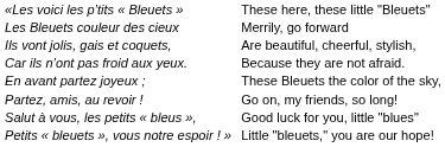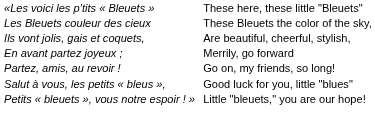 <table>
 <tr ---->
 <td><em>«Les voici les p’tits « Bleuets »</em></td>
 <td></td>
 <td></td>
 <td>These here, these little "Bleuets"</td>
 </tr>
 <tr ---->
 <td><em>Les Bleuets couleur des cieux</em></td>
 <td></td>
 <td></td>
-<td>Merrily, go forward</td>
+<td>These Bleuets the color of the sky,</td>
 </tr>
 <tr ---->
 <td><em>Ils vont jolis, gais et coquets,</em></td>
 <td></td>
 <td></td>
 <td>Are beautiful, cheerful, stylish,</td>
 </tr>
 <tr ---->
-<td><em>Car ils n’ont pas froid aux yeux.</em></td>
-<td></td>
-<td></td>
-<td>Because they are not afraid.</td>
-</tr>
-<tr ---->
 <td><em>En avant partez joyeux ;</em></td>
 <td></td>
 <td></td>
-<td>These Bleuets the color of the sky,</td>
+<td>Merrily, go forward</td>
 </tr>
 <tr ---->
 <td><em>Partez, amis, au revoir !</em></td>
 <td></td>
 <td></td>
 <td>Go on, my friends, so long!</td>
 </tr>
 <tr ---->
 <td><em>Salut à vous, les petits « bleus »,</em></td>
 <td></td>
 <td></td>
 <td>Good luck for you, little "blues"</td>
 </tr>
 <tr ---->
 <td><em>Petits « bleuets », vous notre espoir ! »</em></td>
 <td></td>
 <td></td>
 <td>Little "bleuets," you are our hope!</td>
 </tr>
 </table>
